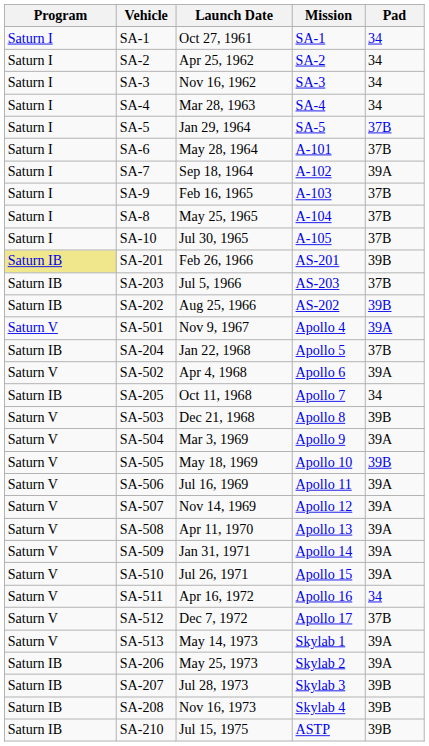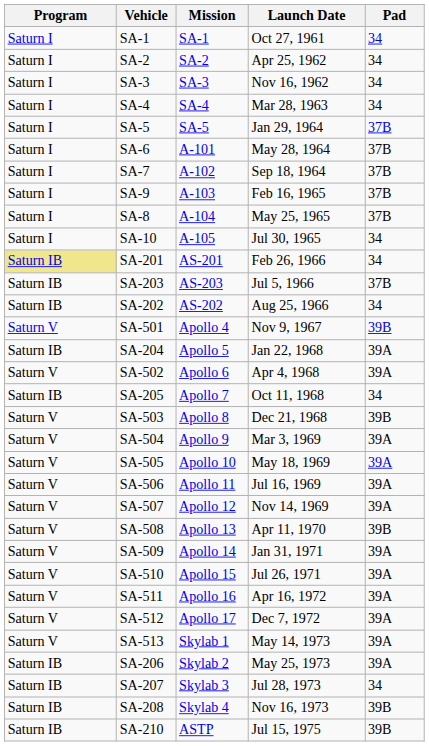 <table class="wikitable sortable">
 <tr>
 <th width="120">Program</th>
 <th width="60">Vehicle</th>
+<th width="75">Mission</th>
 <th width="125">Launch Date</th>
-<th width="75">Mission</th>
 <th width="60">Pad</th>
 </tr>
 <tr>
 <td><a href='#'>Saturn I</a></td>
 <td>SA-1</td>
+<td><a href='#'>SA-1</a></td>
 <td>Oct 27, 1961</td>
-<td><a href='#'>SA-1</a></td>
 <td><a href='#'>34</a></td>
 </tr>
 <tr>
 <td>Saturn I</td>
 <td>SA-2</td>
+<td><a href='#'>SA-2</a></td>
 <td>Apr 25, 1962</td>
-<td><a href='#'>SA-2</a></td>
 <td>34</td>
 </tr>
 <tr>
 <td>Saturn I</td>
 <td>SA-3</td>
+<td><a href='#'>SA-3</a></td>
 <td>Nov 16, 1962</td>
-<td><a href='#'>SA-3</a></td>
 <td>34</td>
 </tr>
 <tr>
 <td>Saturn I</td>
 <td>SA-4</td>
+<td><a href='#'>SA-4</a></td>
 <td>Mar 28, 1963</td>
-<td><a href='#'>SA-4</a></td>
 <td>34</td>
 </tr>
 <tr>
 <td>Saturn I</td>
 <td>SA-5</td>
+<td><a href='#'>SA-5</a></td>
 <td>Jan 29, 1964</td>
-<td><a href='#'>SA-5</a></td>
 <td><a href='#'>37B</a></td>
 </tr>
 <tr>
 <td>Saturn I</td>
 <td>SA-6</td>
+<td><a href='#'>A-101</a></td>
 <td>May 28, 1964</td>
-<td><a href='#'>A-101</a></td>
 <td>37B</td>
 </tr>
 <tr>
 <td>Saturn I</td>
 <td>SA-7</td>
+<td><a href='#'>A-102</a></td>
 <td>Sep 18, 1964</td>
-<td><a href='#'>A-102</a></td>
-<td>39A</td>
+<td>37B</td>
 </tr>
 <tr>
 <td>Saturn I</td>
 <td>SA-9</td>
+<td><a href='#'>A-103</a></td>
 <td>Feb 16, 1965</td>
-<td><a href='#'>A-103</a></td>
 <td>37B</td>
 </tr>
 <tr>
 <td>Saturn I</td>
 <td>SA-8</td>
+<td><a href='#'>A-104</a></td>
 <td>May 25, 1965</td>
-<td><a href='#'>A-104</a></td>
 <td>37B</td>
 </tr>
 <tr>
 <td>Saturn I</td>
 <td>SA-10</td>
+<td><a href='#'>A-105</a></td>
 <td>Jul 30, 1965</td>
-<td><a href='#'>A-105</a></td>
-<td>37B</td>
+<td>34</td>
 </tr>
 <tr>
 <td style="background: khaki;"><a href='#'>Saturn IB</a></td>
 <td>SA-201</td>
+<td><a href='#'>AS-201</a></td>
 <td>Feb 26, 1966</td>
-<td><a href='#'>AS-201</a></td>
-<td>39B</td>
+<td>34</td>
 </tr>
 <tr>
 <td>Saturn IB</td>
 <td>SA-203</td>
+<td><a href='#'>AS-203</a></td>
 <td>Jul 5, 1966</td>
-<td><a href='#'>AS-203</a></td>
 <td>37B</td>
 </tr>
 <tr>
 <td>Saturn IB</td>
 <td>SA-202</td>
+<td><a href='#'>AS-202</a></td>
 <td>Aug 25, 1966</td>
-<td><a href='#'>AS-202</a></td>
-<td><a href='#'>39B</a></td>
+<td>34</td>
 </tr>
 <tr>
 <td><a href='#'>Saturn V</a></td>
 <td>SA-501</td>
+<td><a href='#'>Apollo 4</a></td>
 <td>Nov 9, 1967</td>
-<td><a href='#'>Apollo 4</a></td>
-<td><a href='#'>39A</a></td>
+<td><a href='#'>39B</a></td>
 </tr>
 <tr>
 <td>Saturn IB</td>
 <td>SA-204</td>
+<td><a href='#'>Apollo 5</a></td>
 <td>Jan 22, 1968</td>
-<td><a href='#'>Apollo 5</a></td>
-<td>37B</td>
+<td>39A</td>
 </tr>
 <tr>
 <td>Saturn V</td>
 <td>SA-502</td>
+<td><a href='#'>Apollo 6</a></td>
 <td>Apr 4, 1968</td>
-<td><a href='#'>Apollo 6</a></td>
 <td>39A</td>
 </tr>
 <tr>
 <td>Saturn IB</td>
 <td>SA-205</td>
+<td><a href='#'>Apollo 7</a></td>
 <td>Oct 11, 1968</td>
-<td><a href='#'>Apollo 7</a></td>
 <td>34</td>
 </tr>
 <tr>
 <td>Saturn V</td>
 <td>SA-503</td>
+<td><a href='#'>Apollo 8</a></td>
 <td>Dec 21, 1968</td>
-<td><a href='#'>Apollo 8</a></td>
 <td>39B</td>
 </tr>
 <tr>
 <td>Saturn V</td>
 <td>SA-504</td>
+<td><a href='#'>Apollo 9</a></td>
 <td>Mar 3, 1969</td>
-<td><a href='#'>Apollo 9</a></td>
 <td>39A</td>
 </tr>
 <tr>
 <td>Saturn V</td>
 <td>SA-505</td>
+<td><a href='#'>Apollo 10</a></td>
 <td>May 18, 1969</td>
-<td><a href='#'>Apollo 10</a></td>
-<td><a href='#'>39B</a></td>
+<td><a href='#'>39A</a></td>
 </tr>
 <tr>
 <td>Saturn V</td>
 <td>SA-506</td>
+<td><a href='#'>Apollo 11</a></td>
 <td>Jul 16, 1969</td>
-<td><a href='#'>Apollo 11</a></td>
 <td>39A</td>
 </tr>
 <tr>
 <td>Saturn V</td>
 <td>SA-507</td>
+<td><a href='#'>Apollo 12</a></td>
 <td>Nov 14, 1969</td>
-<td><a href='#'>Apollo 12</a></td>
 <td>39A</td>
 </tr>
 <tr>
 <td>Saturn V</td>
 <td>SA-508</td>
+<td><a href='#'>Apollo 13</a></td>
 <td>Apr 11, 1970</td>
-<td><a href='#'>Apollo 13</a></td>
-<td>39A</td>
+<td>39B</td>
 </tr>
 <tr>
 <td>Saturn V</td>
 <td>SA-509</td>
+<td><a href='#'>Apollo 14</a></td>
 <td>Jan 31, 1971</td>
-<td><a href='#'>Apollo 14</a></td>
 <td>39A</td>
 </tr>
 <tr>
 <td>Saturn V</td>
 <td>SA-510</td>
+<td><a href='#'>Apollo 15</a></td>
 <td>Jul 26, 1971</td>
-<td><a href='#'>Apollo 15</a></td>
 <td>39A</td>
 </tr>
 <tr>
 <td>Saturn V</td>
 <td>SA-511</td>
+<td><a href='#'>Apollo 16</a></td>
 <td>Apr 16, 1972</td>
-<td><a href='#'>Apollo 16</a></td>
-<td><a href='#'>34</a></td>
+<td>39A</td>
 </tr>
 <tr>
 <td>Saturn V</td>
 <td>SA-512</td>
+<td><a href='#'>Apollo 17</a></td>
 <td>Dec 7, 1972</td>
-<td><a href='#'>Apollo 17</a></td>
-<td>37B</td>
+<td>39A</td>
 </tr>
 <tr>
 <td>Saturn V</td>
 <td>SA-513</td>
+<td><a href='#'>Skylab 1</a></td>
 <td>May 14, 1973</td>
-<td><a href='#'>Skylab 1</a></td>
 <td>39A</td>
 </tr>
 <tr>
 <td>Saturn IB</td>
 <td>SA-206</td>
+<td><a href='#'>Skylab 2</a></td>
 <td>May 25, 1973</td>
-<td><a href='#'>Skylab 2</a></td>
 <td>39A</td>
 </tr>
 <tr>
 <td>Saturn IB</td>
 <td>SA-207</td>
+<td><a href='#'>Skylab 3</a></td>
 <td>Jul 28, 1973</td>
-<td><a href='#'>Skylab 3</a></td>
-<td>39B</td>
+<td>34</td>
 </tr>
 <tr>
 <td>Saturn IB</td>
 <td>SA-208</td>
+<td><a href='#'>Skylab 4</a></td>
 <td>Nov 16, 1973</td>
-<td><a href='#'>Skylab 4</a></td>
 <td>39B</td>
 </tr>
 <tr>
 <td>Saturn IB</td>
 <td>SA-210</td>
+<td><a href='#'>ASTP</a></td>
 <td>Jul 15, 1975</td>
-<td><a href='#'>ASTP</a></td>
 <td>39B</td>
 </tr>
 </table>
